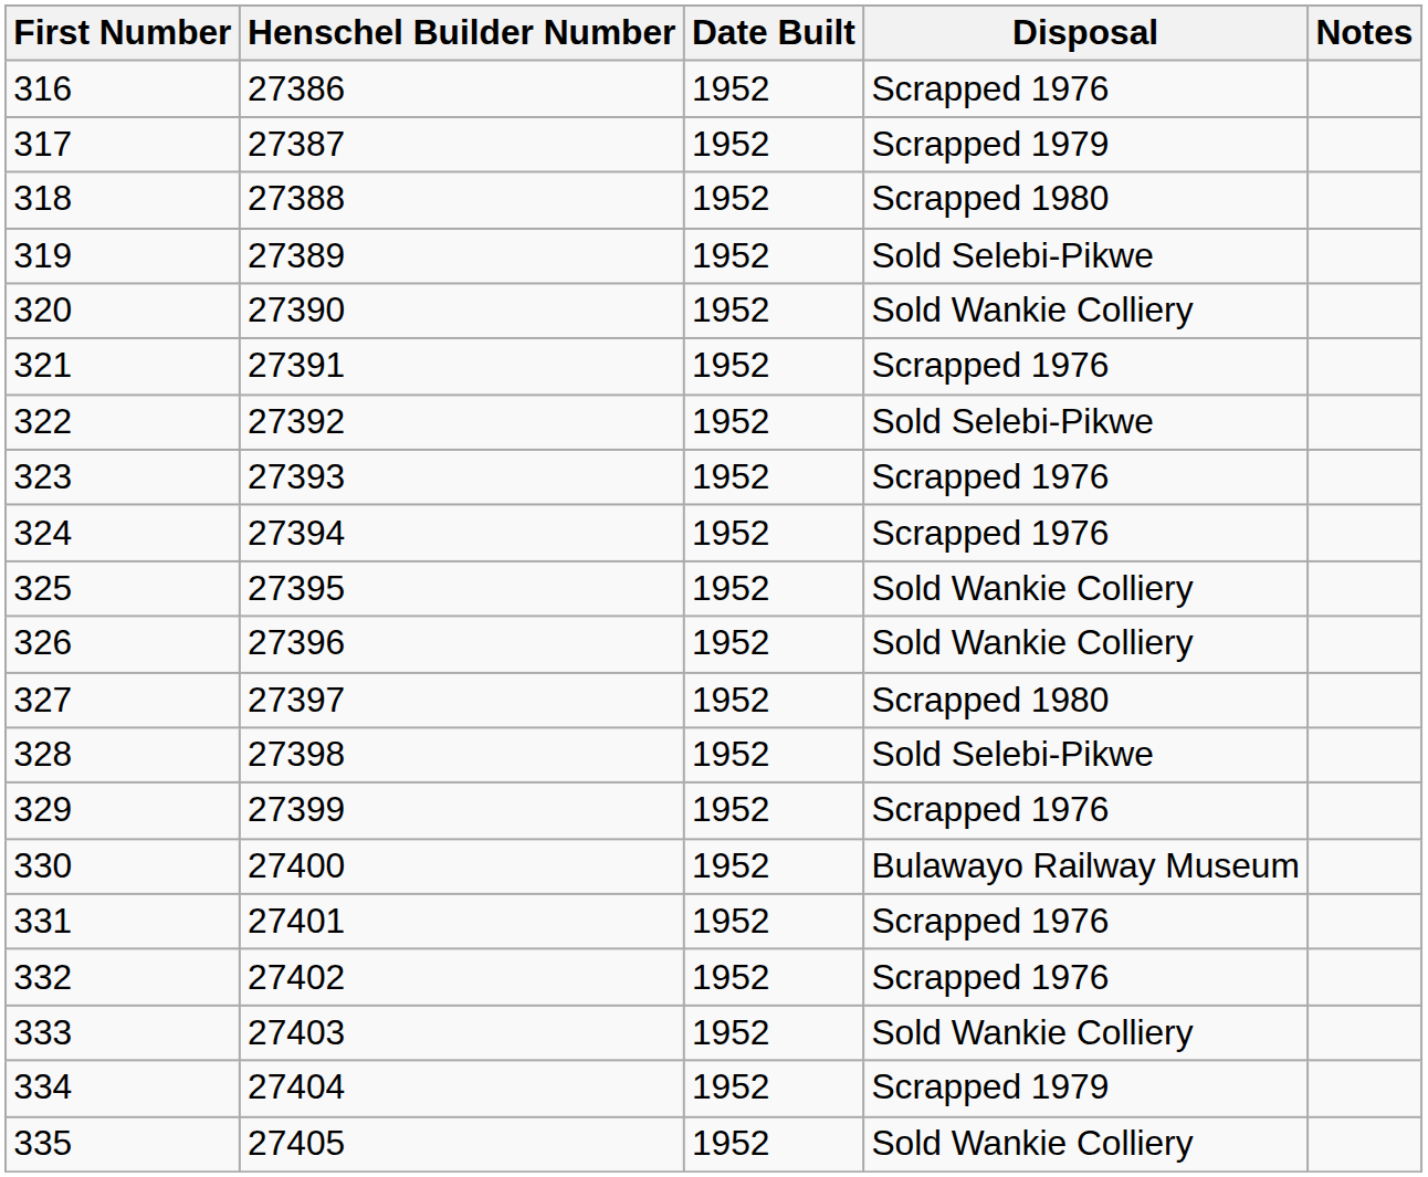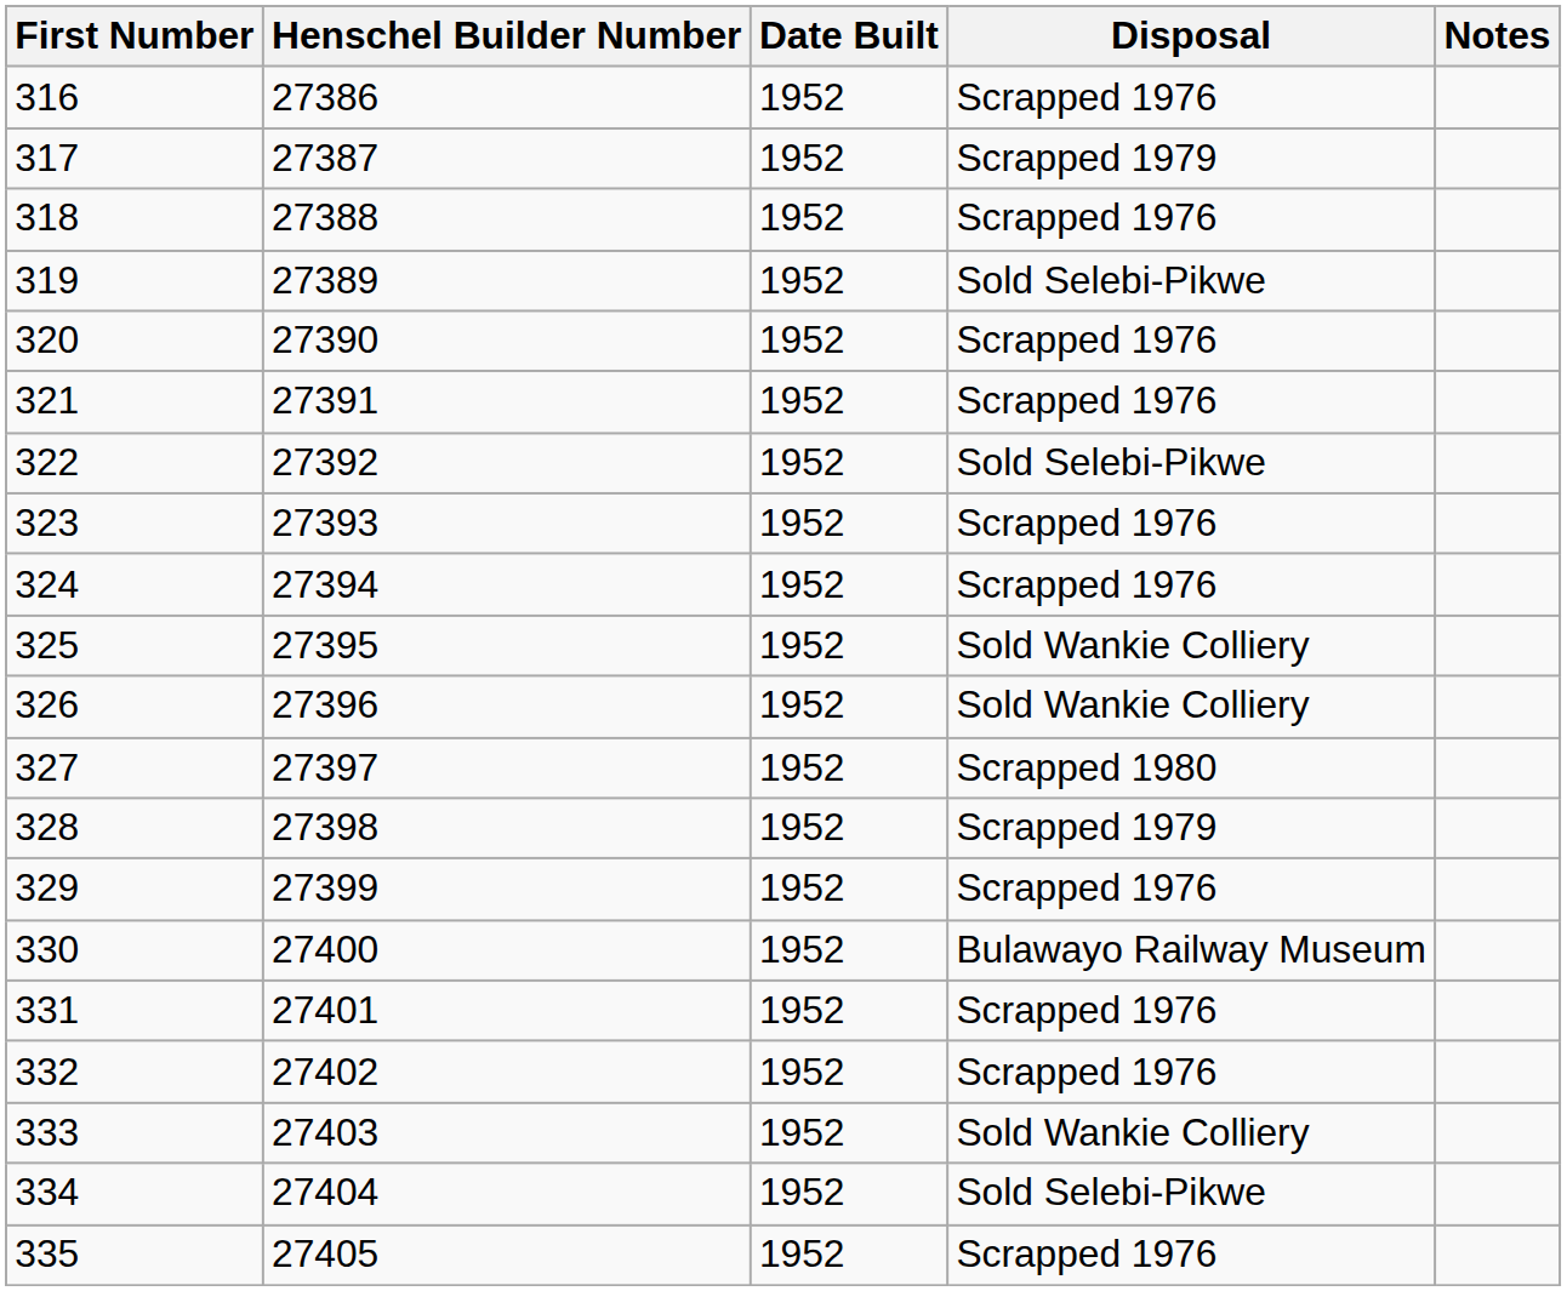 <table class="wikitable">
 <tr>
 <th>First Number</th>
 <th>Henschel Builder Number</th>
 <th>Date Built</th>
 <th>Disposal</th>
 <th>Notes</th>
 </tr>
 <tr>
 <td>316</td>
 <td>27386</td>
 <td>1952</td>
 <td>Scrapped 1976</td>
 <td></td>
 </tr>
 <tr>
 <td>317</td>
 <td>27387</td>
 <td>1952</td>
 <td>Scrapped 1979</td>
 <td></td>
 </tr>
 <tr>
 <td>318</td>
 <td>27388</td>
 <td>1952</td>
-<td>Scrapped 1980</td>
+<td>Scrapped 1976</td>
 <td></td>
 </tr>
 <tr>
 <td>319</td>
 <td>27389</td>
 <td>1952</td>
 <td>Sold Selebi-Pikwe</td>
 <td></td>
 </tr>
 <tr>
 <td>320</td>
 <td>27390</td>
 <td>1952</td>
-<td>Sold Wankie Colliery</td>
+<td>Scrapped 1976</td>
 <td></td>
 </tr>
 <tr>
 <td>321</td>
 <td>27391</td>
 <td>1952</td>
 <td>Scrapped 1976</td>
 <td></td>
 </tr>
 <tr>
 <td>322</td>
 <td>27392</td>
 <td>1952</td>
 <td>Sold Selebi-Pikwe</td>
 <td></td>
 </tr>
 <tr>
 <td>323</td>
 <td>27393</td>
 <td>1952</td>
 <td>Scrapped 1976</td>
 <td></td>
 </tr>
 <tr>
 <td>324</td>
 <td>27394</td>
 <td>1952</td>
 <td>Scrapped 1976</td>
 <td></td>
 </tr>
 <tr>
 <td>325</td>
 <td>27395</td>
 <td>1952</td>
 <td>Sold Wankie Colliery</td>
 <td></td>
 </tr>
 <tr>
 <td>326</td>
 <td>27396</td>
 <td>1952</td>
 <td>Sold Wankie Colliery</td>
 <td></td>
 </tr>
 <tr>
 <td>327</td>
 <td>27397</td>
 <td>1952</td>
 <td>Scrapped 1980</td>
 <td></td>
 </tr>
 <tr>
 <td>328</td>
 <td>27398</td>
 <td>1952</td>
-<td>Sold Selebi-Pikwe</td>
+<td>Scrapped 1979</td>
 <td></td>
 </tr>
 <tr>
 <td>329</td>
 <td>27399</td>
 <td>1952</td>
 <td>Scrapped 1976</td>
 <td></td>
 </tr>
 <tr>
 <td>330</td>
 <td>27400</td>
 <td>1952</td>
 <td>Bulawayo Railway Museum</td>
 <td></td>
 </tr>
 <tr>
 <td>331</td>
 <td>27401</td>
 <td>1952</td>
 <td>Scrapped 1976</td>
 <td></td>
 </tr>
 <tr>
 <td>332</td>
 <td>27402</td>
 <td>1952</td>
 <td>Scrapped 1976</td>
 <td></td>
 </tr>
 <tr>
 <td>333</td>
 <td>27403</td>
 <td>1952</td>
 <td>Sold Wankie Colliery</td>
 <td></td>
 </tr>
 <tr>
 <td>334</td>
 <td>27404</td>
 <td>1952</td>
-<td>Scrapped 1979</td>
+<td>Sold Selebi-Pikwe</td>
 <td></td>
 </tr>
 <tr>
 <td>335</td>
 <td>27405</td>
 <td>1952</td>
-<td>Sold Wankie Colliery</td>
+<td>Scrapped 1976</td>
 <td></td>
 </tr>
 </table>
